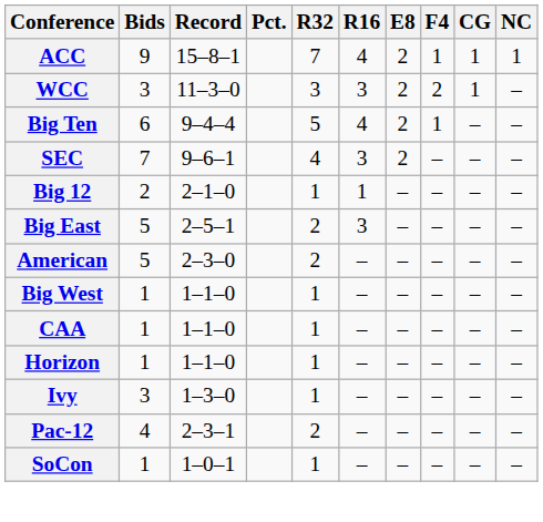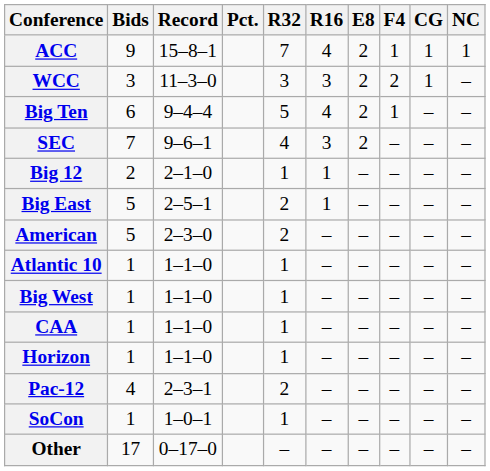 <table class="wikitable sortable plainrowheaders" style="text-align:center;">
 <tr>
 <th scope="col">Conference</th>
 <th scope="col" data-sort-type="number">Bids</th>
 <th scope="col">Record</th>
 <th scope="col" data-sort-type="number">Pct.</th>
 <th scope="col" data-sort-type="number">R32</th>
 <th scope="col" data-sort-type="number">R16</th>
 <th scope="col" data-sort-type="number">E8</th>
 <th scope="col" data-sort-type="number">F4</th>
 <th scope="col" data-sort-type="number">CG</th>
 <th scope="col" data-sort-type="number">NC</th>
 </tr>
 <tr>
 <th scope="row"><a href='#'>ACC</a></th>
 <td>9</td>
 <td>15–8–1</td>
 <td></td>
 <td>7</td>
 <td>4</td>
 <td>2</td>
 <td>1</td>
 <td>1</td>
 <td>1</td>
 </tr>
 <tr>
 <th scope="row"><a href='#'>WCC</a></th>
 <td>3</td>
 <td>11–3–0</td>
 <td></td>
 <td>3</td>
 <td>3</td>
 <td>2</td>
 <td>2</td>
 <td>1</td>
 <td data-sort-value="-1">–</td>
 </tr>
 <tr>
 <th scope="row"><a href='#'>Big Ten</a></th>
 <td>6</td>
 <td>9–4–4</td>
 <td></td>
 <td>5</td>
 <td>4</td>
 <td>2</td>
 <td>1</td>
 <td data-sort-value="-1">–</td>
 <td data-sort-value="-1">–</td>
 </tr>
 <tr>
 <th scope="row"><a href='#'>SEC</a></th>
 <td>7</td>
 <td>9–6–1</td>
 <td></td>
 <td>4</td>
 <td>3</td>
 <td>2</td>
 <td data-sort-value="-1">–</td>
 <td data-sort-value="-1">–</td>
 <td data-sort-value="-1">–</td>
 </tr>
 <tr>
 <th scope="row"><a href='#'>Big 12</a></th>
 <td>2</td>
 <td>2–1–0</td>
 <td></td>
 <td>1</td>
 <td>1</td>
 <td data-sort-value="-1">–</td>
 <td data-sort-value="-1">–</td>
 <td data-sort-value="-1">–</td>
 <td data-sort-value="-1">–</td>
 </tr>
 <tr>
 <th scope="row"><a href='#'>Big East</a></th>
 <td>5</td>
 <td>2–5–1</td>
 <td></td>
 <td>2</td>
-<td>3</td>
+<td>1</td>
 <td data-sort-value="-1">–</td>
 <td data-sort-value="-1">–</td>
 <td data-sort-value="-1">–</td>
 <td data-sort-value="-1">–</td>
 </tr>
 <tr>
 <th scope="row"><a href='#'>American</a></th>
 <td>5</td>
 <td>2–3–0</td>
 <td></td>
 <td>2</td>
+<td data-sort-value="-1">–</td>
+<td data-sort-value="-1">–</td>
+<td data-sort-value="-1">–</td>
+<td data-sort-value="-1">–</td>
+<td data-sort-value="-1">–</td>
+</tr>
+<tr>
+<th scope="row"><a href='#'>Atlantic 10</a></th>
+<td>1</td>
+<td>1–1–0</td>
+<td></td>
+<td>1</td>
 <td data-sort-value="-1">–</td>
 <td data-sort-value="-1">–</td>
 <td data-sort-value="-1">–</td>
 <td data-sort-value="-1">–</td>
 <td data-sort-value="-1">–</td>
 </tr>
 <tr>
 <th scope="row"><a href='#'>Big West</a></th>
 <td>1</td>
 <td>1–1–0</td>
 <td></td>
 <td>1</td>
 <td data-sort-value="-1">–</td>
 <td data-sort-value="-1">–</td>
 <td data-sort-value="-1">–</td>
 <td data-sort-value="-1">–</td>
 <td data-sort-value="-1">–</td>
 </tr>
 <tr>
 <th scope="row"><a href='#'>CAA</a></th>
 <td>1</td>
 <td>1–1–0</td>
 <td></td>
 <td>1</td>
 <td data-sort-value="-1">–</td>
 <td data-sort-value="-1">–</td>
 <td data-sort-value="-1">–</td>
 <td data-sort-value="-1">–</td>
 <td data-sort-value="-1">–</td>
 </tr>
 <tr>
 <th scope="row"><a href='#'>Horizon</a></th>
 <td>1</td>
 <td>1–1–0</td>
 <td></td>
 <td>1</td>
 <td data-sort-value="-1">–</td>
 <td data-sort-value="-1">–</td>
 <td data-sort-value="-1">–</td>
 <td data-sort-value="-1">–</td>
 <td data-sort-value="-1">–</td>
 </tr>
 <tr>
-<th scope="row"><a href='#'>Ivy</a></th>
-<td>3</td>
-<td>1–3–0</td>
-<td></td>
-<td>1</td>
-<td data-sort-value="-1">–</td>
-<td data-sort-value="-1">–</td>
-<td data-sort-value="-1">–</td>
-<td data-sort-value="-1">–</td>
-<td data-sort-value="-1">–</td>
-</tr>
-<tr>
 <th scope="row"><a href='#'>Pac-12</a></th>
 <td>4</td>
 <td>2–3–1</td>
 <td></td>
 <td>2</td>
 <td data-sort-value="-1">–</td>
 <td data-sort-value="-1">–</td>
 <td data-sort-value="-1">–</td>
 <td data-sort-value="-1">–</td>
 <td data-sort-value="-1">–</td>
 </tr>
 <tr>
 <th scope="row"><a href='#'>SoCon</a></th>
 <td>1</td>
 <td>1–0–1</td>
 <td></td>
 <td>1</td>
 <td data-sort-value="-1">–</td>
 <td data-sort-value="-1">–</td>
 <td data-sort-value="-1">–</td>
 <td data-sort-value="-1">–</td>
 <td data-sort-value="-1">–</td>
 </tr>
+<tr>
+<th scope="row">Other</th>
+<td>17</td>
+<td>0–17–0</td>
+<td></td>
+<td data-sort-value="-1">–</td>
+<td data-sort-value="-1">–</td>
+<td data-sort-value="-1">–</td>
+<td data-sort-value="-1">–</td>
+<td data-sort-value="-1">–</td>
+<td data-sort-value="-1">–</td>
+</tr>
 </table>
